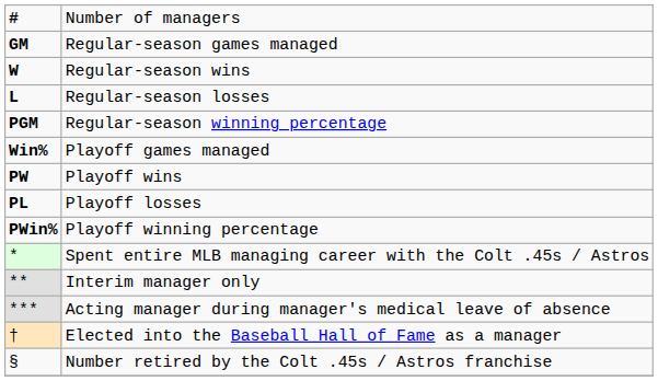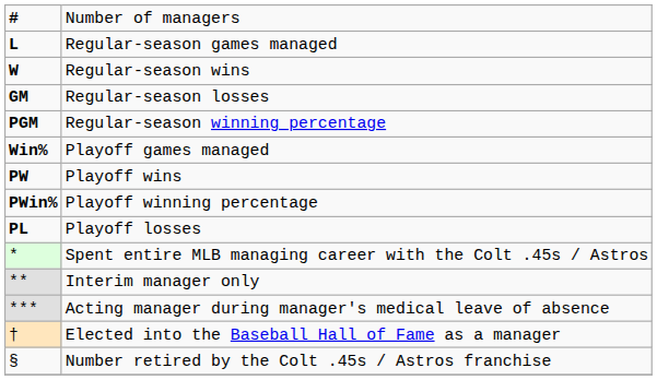 <table class="wikitable">
 <tr>
 <td><strong>#</strong></td>
 <td>Number of managers</td>
 </tr>
 <tr>
-<td><strong>GM</strong></td>
+<td><strong>L</strong></td>
 <td>Regular-season games managed</td>
 </tr>
 <tr>
 <td><strong>W</strong></td>
 <td>Regular-season wins</td>
 </tr>
 <tr>
-<td><strong>L</strong></td>
+<td><strong>GM</strong></td>
 <td>Regular-season losses</td>
 </tr>
 <tr>
 <td><strong>PGM</strong></td>
 <td>Regular-season <a href='#'>winning percentage</a></td>
 </tr>
 <tr>
 <td><strong>Win%</strong></td>
 <td>Playoff games managed</td>
 </tr>
 <tr>
 <td><strong>PW</strong></td>
 <td>Playoff wins</td>
 </tr>
 <tr>
+<td><strong>PWin%</strong></td>
+<td>Playoff winning percentage</td>
+</tr>
+<tr>
 <td><strong>PL</strong></td>
 <td>Playoff losses</td>
-</tr>
-<tr>
-<td><strong>PWin%</strong></td>
-<td>Playoff winning percentage</td>
 </tr>
 <tr>
 <td style="background-color:#ddffdd">*</td>
 <td>Spent entire MLB managing career with the Colt .45s / Astros</td>
 </tr>
 <tr>
 <td style="background-color:#e0e0e0">**</td>
 <td>Interim manager only</td>
 </tr>
 <tr>
 <td style="background-color:#e0e0e0">***</td>
 <td>Acting manager during manager's medical leave of absence</td>
 </tr>
 <tr>
 <td style="background-color:#FFE6BD">†</td>
 <td>Elected into the <a href='#'>Baseball Hall of Fame</a> as a manager</td>
 </tr>
 <tr>
 <td>§</td>
 <td>Number retired by the Colt .45s / Astros franchise</td>
 </tr>
 <tr>
 </tr>
 </table>
